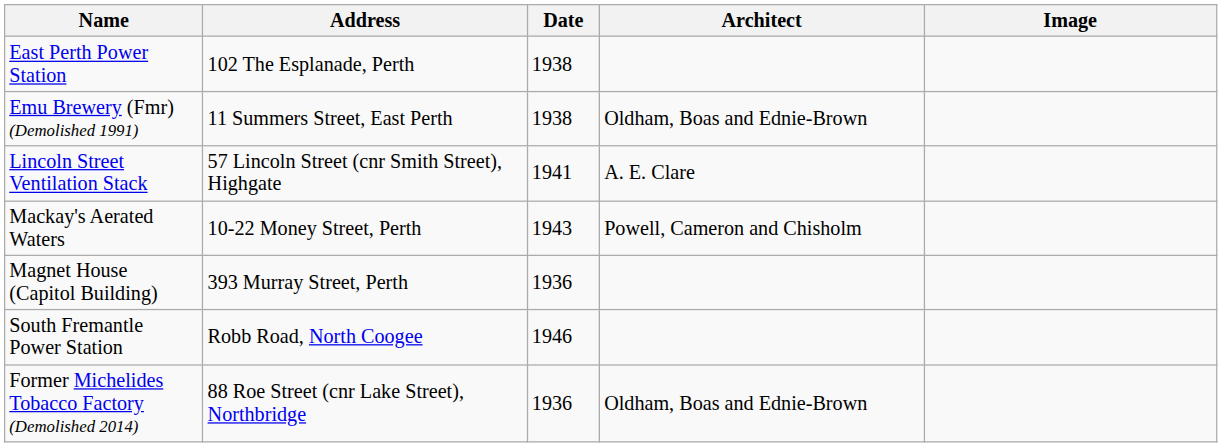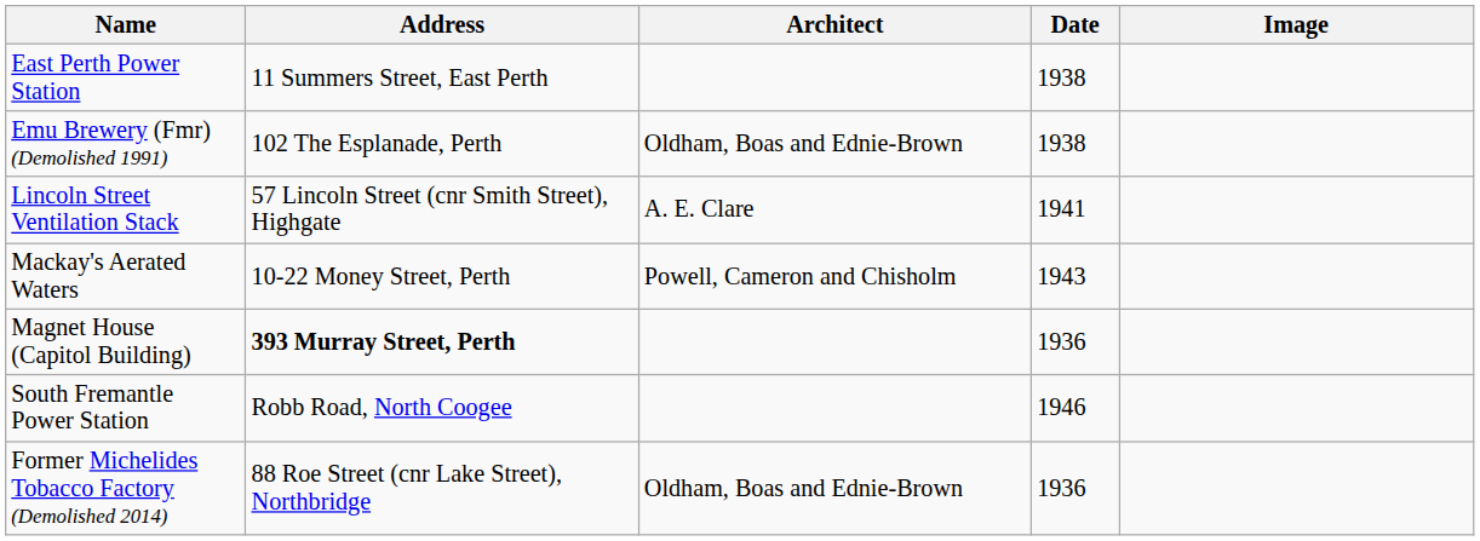 <table class="wikitable sortable">
 <tr>
 <th scope="col" style="text-align: center; width: 150px;">Name</th>
 <th scope="col" style="text-align: center; width: 250px;">Address</th>
+<th scope="col" style="text-align: center; width: 250px;">Architect</th>
 <th scope="col" style="text-align: center; width: 50px;">Date</th>
-<th scope="col" style="text-align: center; width: 250px;">Architect</th>
 <th scope="col" style="text-align: center; width: 225px;">Image</th>
 </tr>
 <tr>
 <td><a href='#'>East Perth Power Station</a></td>
-<td>102 The Esplanade, Perth</td>
+<td>11 Summers Street, East Perth</td>
+<td></td>
 <td>1938</td>
-<td></td>
 <td></td>
 </tr>
 <tr>
 <td><a href='#'>Emu Brewery</a> (Fmr) <small><em>(Demolished 1991)</em></small></td>
-<td>11 Summers Street, East Perth</td>
+<td>102 The Esplanade, Perth</td>
+<td>Oldham, Boas and Ednie-Brown</td>
 <td>1938</td>
-<td>Oldham, Boas and Ednie-Brown</td>
 <td></td>
 </tr>
 <tr>
 <td><a href='#'>Lincoln Street Ventilation Stack</a></td>
 <td>57 Lincoln Street (cnr Smith Street), Highgate</td>
+<td>A. E. Clare</td>
 <td>1941</td>
-<td>A. E. Clare</td>
 <td></td>
 </tr>
 <tr>
 <td>Mackay's Aerated Waters</td>
 <td>10-22 Money Street, Perth</td>
+<td>Powell, Cameron and Chisholm</td>
 <td>1943</td>
-<td>Powell, Cameron and Chisholm</td>
 <td></td>
 </tr>
 <tr>
 <td>Magnet House (Capitol Building)</td>
-<td>393 Murray Street, Perth</td>
+<td><strong>393 Murray Street, Perth</strong></td>
+<td></td>
 <td>1936</td>
-<td></td>
 <td></td>
 </tr>
 <tr>
 <td>South Fremantle Power Station</td>
 <td>Robb Road, <a href='#'>North Coogee</a></td>
+<td></td>
 <td>1946</td>
-<td></td>
 <td></td>
 </tr>
 <tr>
 <td>Former <a href='#'>Michelides Tobacco Factory</a> <small><em>(Demolished 2014)</em></small></td>
 <td>88 Roe Street (cnr Lake Street), <a href='#'>Northbridge</a></td>
+<td>Oldham, Boas and Ednie-Brown</td>
 <td>1936</td>
-<td>Oldham, Boas and Ednie-Brown</td>
 <td></td>
 </tr>
 </table>
